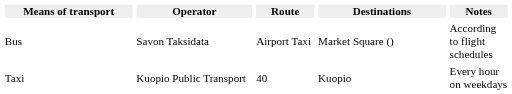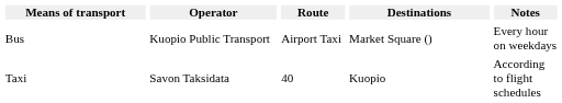 <table class="toc" cellpadding="0" cellspacing="5" style="width:75%; font-size:90%">
 <tr>
 <th colspan="8" style="background:gray; color:light red;"></th>
 </tr>
 <tr style="background:#efefef;">
 <th width=22%>Means of transport</th>
 <th width=20%>Operator</th>
 <th width=10%>Route</th>
 <th width=22%>Destinations</th>
 <th width=10%>Notes</th>
 </tr>
 <tr>
 <td> Bus</td>
-<td>Savon Taksidata</td>
+<td>Kuopio Public Transport</td>
 <td>Airport Taxi</td>
 <td>Market Square ()</td>
-<td>According to flight schedules</td>
+<td>Every hour on weekdays</td>
 </tr>
 <tr>
 <td> Taxi</td>
-<td>Kuopio Public Transport</td>
+<td>Savon Taksidata</td>
 <td>40</td>
 <td>Kuopio</td>
-<td>Every hour on weekdays</td>
+<td>According to flight schedules</td>
 </tr>
 </table>
